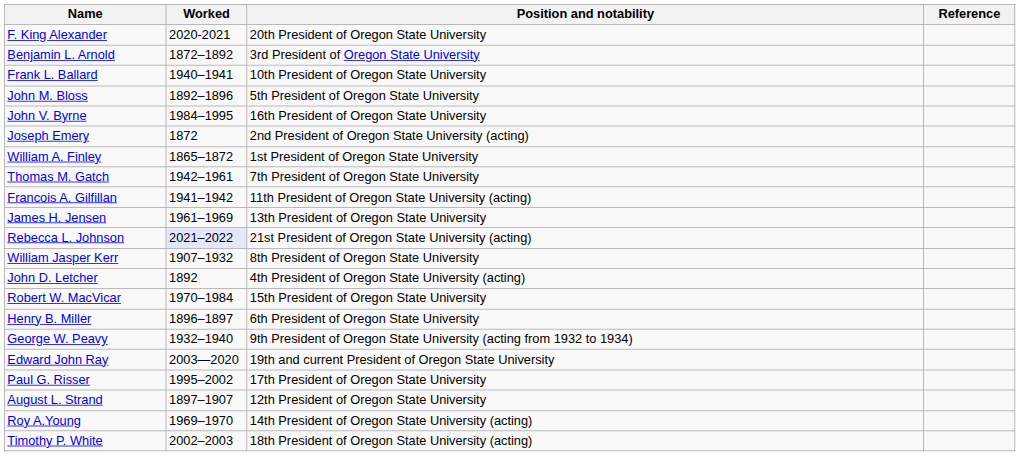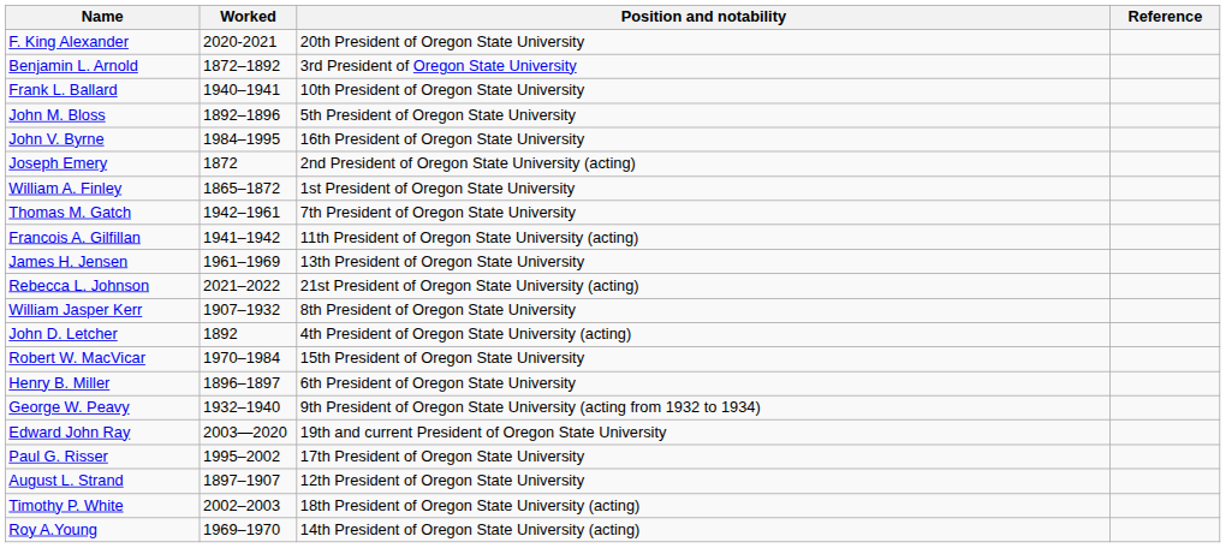 <table class="wikitable sortable" style="width:100%">
 <tr>
 <th width="*">Name</th>
 <th width="8%">Worked</th>
 <th width="67%">Position and notability</th>
 <th width="9%" class="unsortable">Reference</th>
 </tr>
 <tr>
 <td><a href='#'>F. King Alexander</a></td>
 <td>2020-2021</td>
 <td>20th President of Oregon State University</td>
 <td></td>
 </tr>
 <tr valign="top">
 <td><a href='#'>Benjamin L. Arnold</a></td>
 <td>1872–1892</td>
 <td>3rd President of <a href='#'>Oregon State University</a></td>
 <td></td>
 </tr>
 <tr valign="top">
 <td><a href='#'>Frank L. Ballard</a></td>
 <td>1940–1941</td>
 <td>10th President of Oregon State University</td>
 <td></td>
 </tr>
 <tr valign="top">
 <td><a href='#'>John M. Bloss</a></td>
 <td>1892–1896</td>
 <td>5th President of Oregon State University</td>
 <td></td>
 </tr>
 <tr valign="top">
 <td><a href='#'>John V. Byrne</a></td>
 <td>1984–1995</td>
 <td>16th President of Oregon State University</td>
 <td></td>
 </tr>
 <tr valign="top">
 <td><a href='#'>Joseph Emery</a></td>
 <td>1872</td>
 <td>2nd President of Oregon State University (acting)</td>
 <td></td>
 </tr>
 <tr valign="top">
 <td><a href='#'>William A. Finley</a></td>
 <td>1865–1872</td>
 <td>1st President of Oregon State University</td>
 <td></td>
 </tr>
 <tr valign="top">
 <td><a href='#'>Thomas M. Gatch</a></td>
 <td>1942–1961</td>
 <td>7th President of Oregon State University</td>
 <td></td>
 </tr>
 <tr valign="top">
 <td><a href='#'>Francois A. Gilfillan</a></td>
 <td>1941–1942</td>
 <td>11th President of Oregon State University (acting)</td>
 <td></td>
 </tr>
 <tr valign="top">
 <td><a href='#'>James H. Jensen</a></td>
 <td>1961–1969</td>
 <td>13th President of Oregon State University</td>
 <td></td>
 </tr>
 <tr>
 <td><a href='#'>Rebecca L. Johnson</a></td>
-<td style="background: lavender;">2021–2022</td>
+<td>2021–2022</td>
 <td>21st President of Oregon State University (acting)</td>
 <td></td>
 </tr>
 <tr valign="top">
 <td><a href='#'>William Jasper Kerr</a></td>
 <td>1907–1932</td>
 <td>8th President of Oregon State University</td>
 <td></td>
 </tr>
 <tr valign="top">
 <td><a href='#'>John D. Letcher</a></td>
 <td>1892</td>
 <td>4th President of Oregon State University (acting)</td>
 <td></td>
 </tr>
 <tr valign="top">
 <td><a href='#'>Robert W. MacVicar</a></td>
 <td>1970–1984</td>
 <td>15th President of Oregon State University</td>
 <td></td>
 </tr>
 <tr valign="top">
 <td><a href='#'>Henry B. Miller</a></td>
 <td>1896–1897</td>
 <td>6th President of Oregon State University</td>
 <td></td>
 </tr>
 <tr valign="top">
 <td><a href='#'>George W. Peavy</a></td>
 <td>1932–1940</td>
 <td>9th President of Oregon State University (acting from 1932 to 1934)</td>
 <td></td>
 </tr>
 <tr valign="top">
 <td><a href='#'>Edward John Ray</a></td>
 <td>2003—2020</td>
 <td>19th and current President of Oregon State University</td>
 <td></td>
 </tr>
 <tr valign="top">
 <td><a href='#'>Paul G. Risser</a></td>
 <td>1995–2002</td>
 <td>17th President of Oregon State University</td>
 <td></td>
 </tr>
 <tr valign="top">
 <td><a href='#'>August L. Strand</a></td>
 <td>1897–1907</td>
 <td>12th President of Oregon State University</td>
 <td></td>
 </tr>
 <tr valign="top">
+<td><a href='#'>Timothy P. White</a></td>
+<td>2002–2003</td>
+<td>18th President of Oregon State University (acting)</td>
+<td></td>
+</tr>
+<tr valign="top">
 <td><a href='#'>Roy A.Young</a></td>
 <td>1969–1970</td>
 <td>14th President of Oregon State University (acting)</td>
 <td></td>
 </tr>
-<tr valign="top">
-<td><a href='#'>Timothy P. White</a></td>
-<td>2002–2003</td>
-<td>18th President of Oregon State University (acting)</td>
-<td></td>
-</tr>
 </table>
